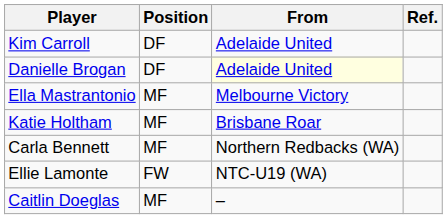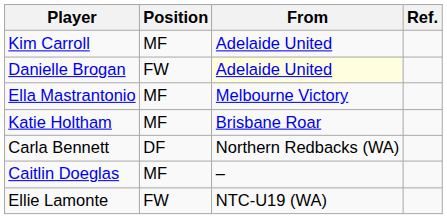 <table class="wikitable sortable";">
 <tr>
 <th>Player</th>
 <th>Position</th>
 <th>From</th>
 <th>Ref.</th>
 </tr>
 <tr>
 <td> <a href='#'>Kim Carroll</a></td>
-<td>DF</td>
+<td>MF</td>
 <td> <a href='#'>Adelaide United</a></td>
 <td></td>
 </tr>
 <tr>
 <td> <a href='#'>Danielle Brogan</a></td>
-<td>DF</td>
+<td>FW</td>
 <td style="background: lightyellow;"> <a href='#'>Adelaide United</a></td>
 <td></td>
 </tr>
 <tr>
 <td> <a href='#'>Ella Mastrantonio</a></td>
 <td>MF</td>
 <td> <a href='#'>Melbourne Victory</a></td>
 <td></td>
 </tr>
 <tr>
 <td> <a href='#'>Katie Holtham</a></td>
 <td>MF</td>
 <td> <a href='#'>Brisbane Roar</a></td>
 <td></td>
 </tr>
 <tr>
 <td> Carla Bennett</td>
+<td>DF</td>
+<td>Northern Redbacks (WA)</td>
+<td></td>
+</tr>
+<tr>
+<td> <a href='#'>Caitlin Doeglas</a></td>
 <td>MF</td>
-<td>Northern Redbacks (WA)</td>
+<td>–</td>
 <td></td>
 </tr>
 <tr>
 <td> Ellie Lamonte</td>
 <td>FW</td>
 <td>NTC-U19 (WA)</td>
 <td></td>
 </tr>
-<tr>
-<td> <a href='#'>Caitlin Doeglas</a></td>
-<td>MF</td>
-<td>–</td>
-<td></td>
-</tr>
 </table>
